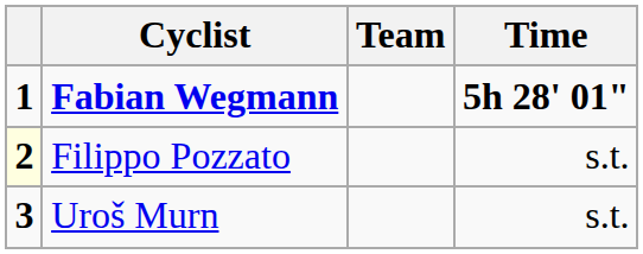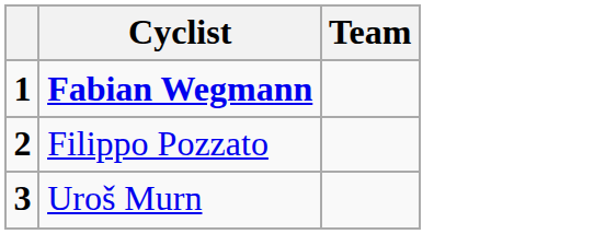 <table class="wikitable">
 <tr style="background:#ccccff;">
 <th></th>
 <th>Cyclist</th>
 <th>Team</th>
-<th>Time</th>
 </tr>
 <tr>
 <td><strong>1</strong></td>
 <td><strong><a href='#'>Fabian Wegmann</a></strong></td>
 <td><strong></strong></td>
-<td align="right"><strong>5h 28' 01"</strong></td>
 </tr>
 <tr>
-<td style="background: lightyellow;"><strong>2</strong></td>
+<td><strong>2</strong></td>
 <td><a href='#'>Filippo Pozzato</a></td>
 <td></td>
-<td align="right">s.t.</td>
 </tr>
 <tr>
 <td><strong>3</strong></td>
 <td><a href='#'>Uroš Murn</a></td>
 <td></td>
-<td align="right">s.t.</td>
 </tr>
 </table>
